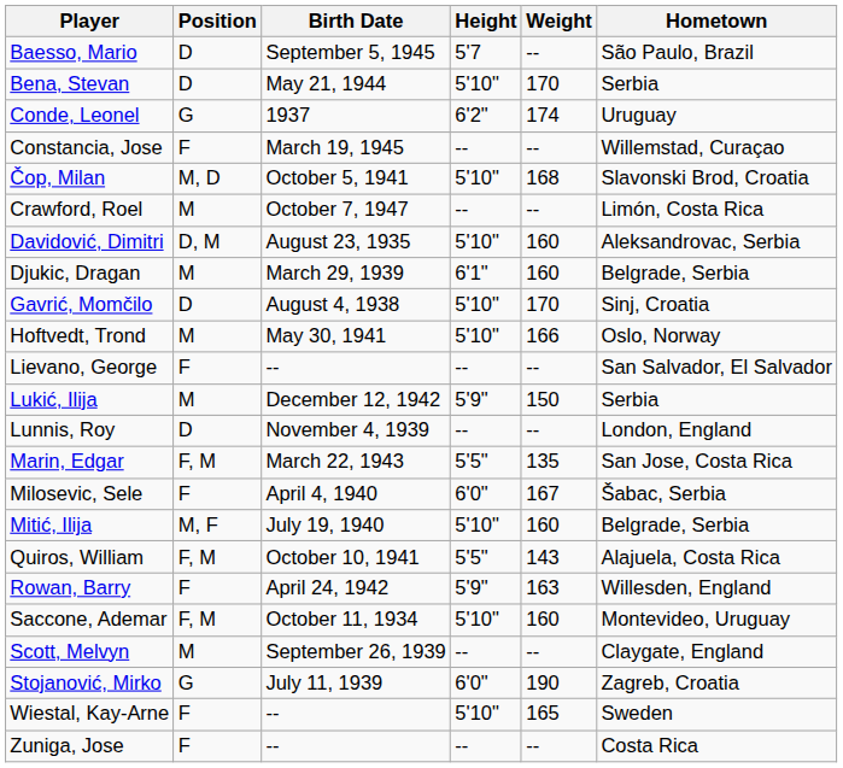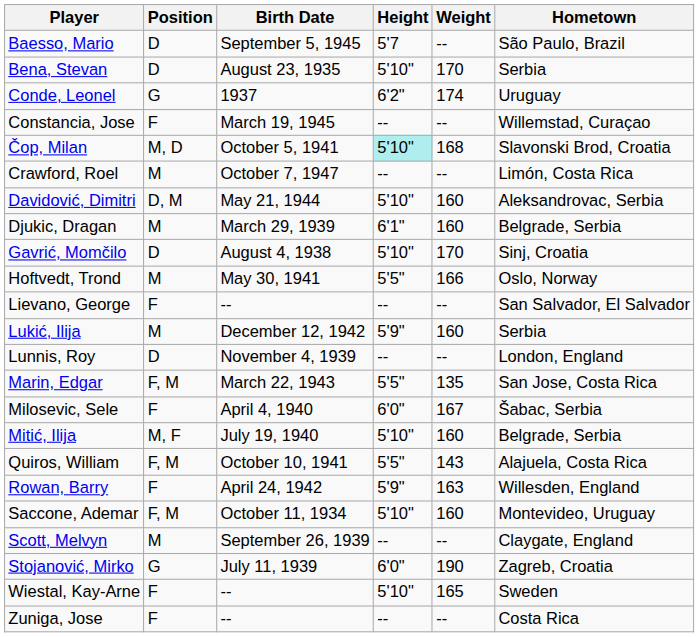 <table class="wikitable sortable mw-collapsible">
 <tr>
 <th>Player</th>
 <th>Position</th>
 <th>Birth Date</th>
 <th>Height</th>
 <th>Weight</th>
 <th>Hometown</th>
 </tr>
 <tr>
 <td><a href='#'>Baesso, Mario</a></td>
 <td>D</td>
 <td>September 5, 1945</td>
 <td>5'7</td>
 <td>--</td>
 <td>São Paulo, Brazil</td>
 </tr>
 <tr>
 <td><a href='#'>Bena, Stevan</a></td>
 <td>D</td>
-<td>May 21, 1944</td>
+<td>August 23, 1935</td>
 <td>5'10"</td>
 <td>170</td>
 <td>Serbia</td>
 </tr>
 <tr>
 <td><a href='#'>Conde, Leonel</a></td>
 <td>G</td>
 <td>1937</td>
 <td>6'2"</td>
 <td>174</td>
 <td>Uruguay</td>
 </tr>
 <tr>
 <td>Constancia, Jose</td>
 <td>F</td>
 <td>March 19, 1945</td>
 <td>--</td>
 <td>--</td>
 <td>Willemstad, Curaçao</td>
 </tr>
 <tr>
 <td><a href='#'>Čop, Milan</a></td>
 <td>M, D</td>
 <td>October 5, 1941</td>
-<td>5'10"</td>
+<td style="background: paleturquoise;">5'10"</td>
 <td>168</td>
 <td>Slavonski Brod, Croatia</td>
 </tr>
 <tr>
 <td>Crawford, Roel</td>
 <td>M</td>
 <td>October 7, 1947</td>
 <td>--</td>
 <td>--</td>
 <td>Limón, Costa Rica</td>
 </tr>
 <tr>
 <td><a href='#'>Davidović, Dimitri</a></td>
 <td>D, M</td>
-<td>August 23, 1935</td>
+<td>May 21, 1944</td>
 <td>5'10"</td>
 <td>160</td>
 <td>Aleksandrovac, Serbia</td>
 </tr>
 <tr>
 <td>Djukic, Dragan</td>
 <td>M</td>
 <td>March 29, 1939</td>
 <td>6'1"</td>
 <td>160</td>
 <td>Belgrade, Serbia</td>
 </tr>
 <tr>
 <td><a href='#'>Gavrić, Momčilo</a></td>
 <td>D</td>
 <td>August 4, 1938</td>
 <td>5'10"</td>
 <td>170</td>
 <td>Sinj, Croatia</td>
 </tr>
 <tr>
 <td>Hoftvedt, Trond</td>
 <td>M</td>
 <td>May 30, 1941</td>
-<td>5'10"</td>
+<td>5'5"</td>
 <td>166</td>
 <td>Oslo, Norway</td>
 </tr>
 <tr>
 <td>Lievano, George</td>
 <td>F</td>
 <td>--</td>
 <td>--</td>
 <td>--</td>
 <td>San Salvador, El Salvador</td>
 </tr>
 <tr>
 <td><a href='#'>Lukić, Ilija</a></td>
 <td>M</td>
 <td>December 12, 1942</td>
 <td>5'9"</td>
-<td>150</td>
+<td>160</td>
 <td>Serbia</td>
 </tr>
 <tr>
 <td>Lunnis, Roy</td>
 <td>D</td>
 <td>November 4, 1939</td>
 <td>--</td>
 <td>--</td>
 <td>London, England</td>
 </tr>
 <tr>
 <td><a href='#'>Marin, Edgar</a></td>
 <td>F, M</td>
 <td>March 22, 1943</td>
 <td>5'5"</td>
 <td>135</td>
 <td>San Jose, Costa Rica</td>
 </tr>
 <tr>
 <td>Milosevic, Sele</td>
 <td>F</td>
 <td>April 4, 1940</td>
 <td>6'0"</td>
 <td>167</td>
 <td>Šabac, Serbia</td>
 </tr>
 <tr>
 <td><a href='#'>Mitić, Ilija</a></td>
 <td>M, F</td>
 <td>July 19, 1940</td>
 <td>5'10"</td>
 <td>160</td>
 <td>Belgrade, Serbia</td>
 </tr>
 <tr>
 <td>Quiros, William</td>
 <td>F, M</td>
 <td>October 10, 1941</td>
 <td>5'5"</td>
 <td>143</td>
 <td>Alajuela, Costa Rica</td>
 </tr>
 <tr>
 <td><a href='#'>Rowan, Barry</a></td>
 <td>F</td>
 <td>April 24, 1942</td>
 <td>5'9"</td>
 <td>163</td>
 <td>Willesden, England</td>
 </tr>
 <tr>
 <td>Saccone, Ademar</td>
 <td>F, M</td>
 <td>October 11, 1934</td>
 <td>5'10"</td>
 <td>160</td>
 <td>Montevideo, Uruguay</td>
 </tr>
 <tr>
 <td><a href='#'>Scott, Melvyn</a></td>
 <td>M</td>
 <td>September 26, 1939</td>
 <td>--</td>
 <td>--</td>
 <td>Claygate, England</td>
 </tr>
 <tr>
 <td><a href='#'>Stojanović, Mirko</a></td>
 <td>G</td>
 <td>July 11, 1939</td>
 <td>6'0"</td>
 <td>190</td>
 <td>Zagreb, Croatia</td>
 </tr>
 <tr>
 <td>Wiestal, Kay-Arne</td>
 <td>F</td>
 <td>--</td>
 <td>5'10"</td>
 <td>165</td>
 <td>Sweden</td>
 </tr>
 <tr>
 <td>Zuniga, Jose</td>
 <td>F</td>
 <td>--</td>
 <td>--</td>
 <td>--</td>
 <td>Costa Rica</td>
 </tr>
 </table>
